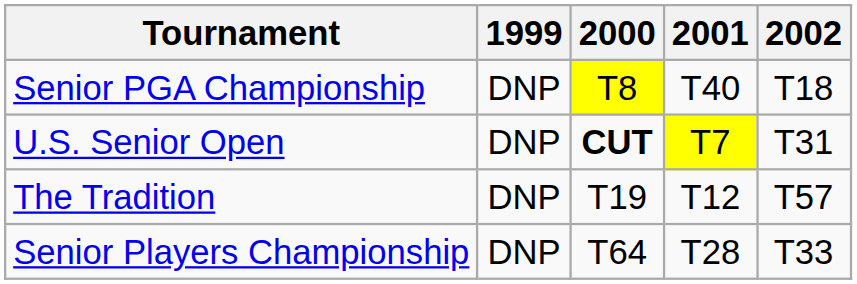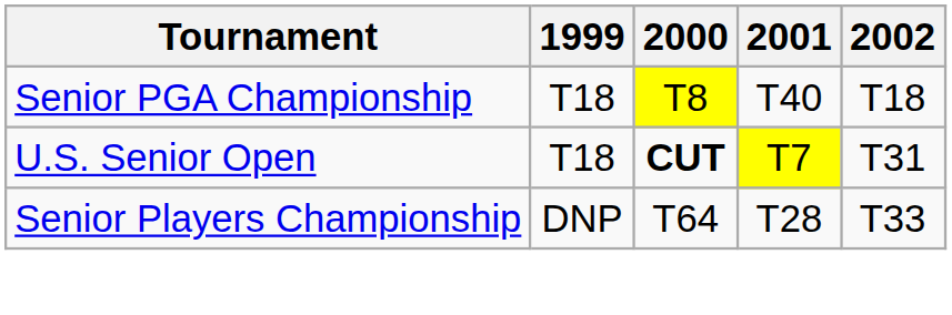 <table class="wikitable" style="font-size:95%;">
 <tr>
 <th>Tournament</th>
 <th>1999</th>
 <th>2000</th>
 <th>2001</th>
 <th>2002</th>
 </tr>
 <tr>
 <td><a href='#'>Senior PGA Championship</a></td>
-<td align="center">DNP</td>
+<td align="center">T18</td>
 <td align="center" style="background:yellow;">T8</td>
 <td align="center">T40</td>
 <td align="center">T18</td>
 </tr>
 <tr>
 <td><a href='#'>U.S. Senior Open</a></td>
-<td align="center">DNP</td>
+<td align="center">T18</td>
 <td align="center"><strong>CUT</strong></td>
 <td align="center" style="background:yellow;">T7</td>
 <td align="center">T31</td>
-</tr>
-<tr>
-<td><a href='#'>The Tradition</a></td>
-<td align="center">DNP</td>
-<td align="center">T19</td>
-<td align="center">T12</td>
-<td align="center">T57</td>
 </tr>
 <tr>
 <td><a href='#'>Senior Players Championship</a></td>
 <td align="center">DNP</td>
 <td align="center">T64</td>
 <td align="center">T28</td>
 <td align="center">T33</td>
 </tr>
 </table>
